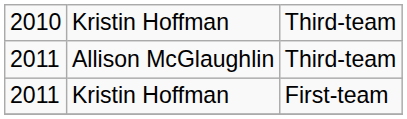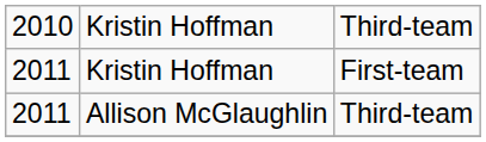 <table class="wikitable">
 <tr>
 <td>2010</td>
 <td>Kristin Hoffman</td>
 <td>Third-team</td>
 </tr>
 <tr>
 <td>2011</td>
+<td>Kristin Hoffman</td>
+<td>First-team</td>
+</tr>
+<tr>
+<td>2011</td>
 <td>Allison McGlaughlin</td>
 <td>Third-team</td>
 </tr>
 <tr>
-<td>2011</td>
-<td>Kristin Hoffman</td>
-<td>First-team</td>
-</tr>
-<tr>
 </tr>
 </table>
